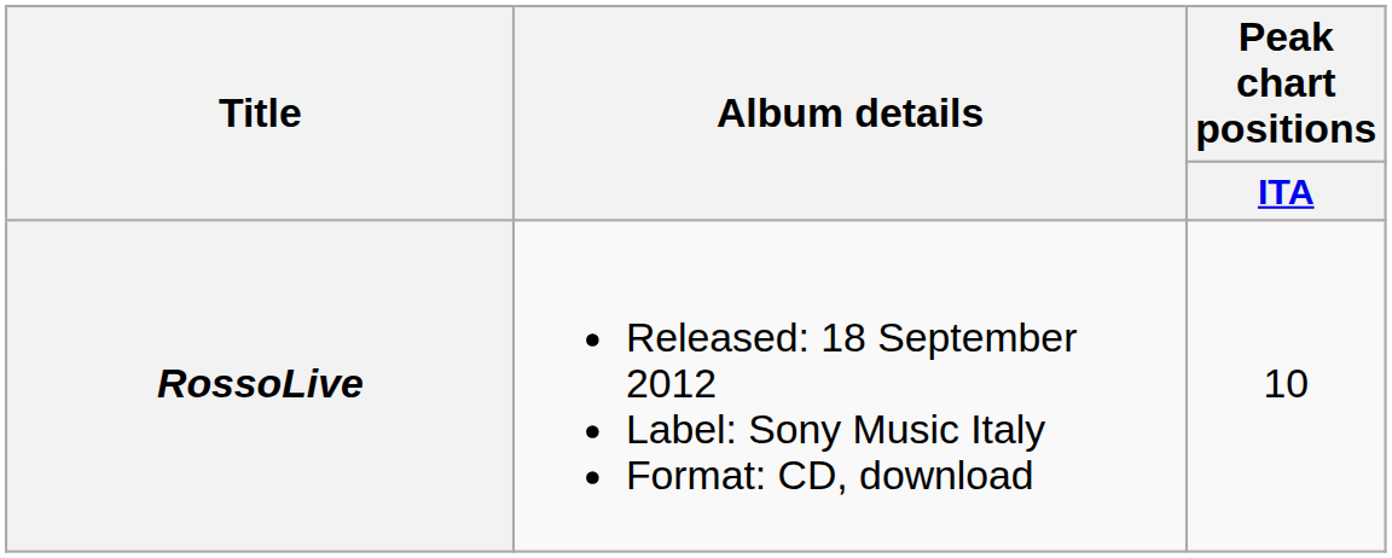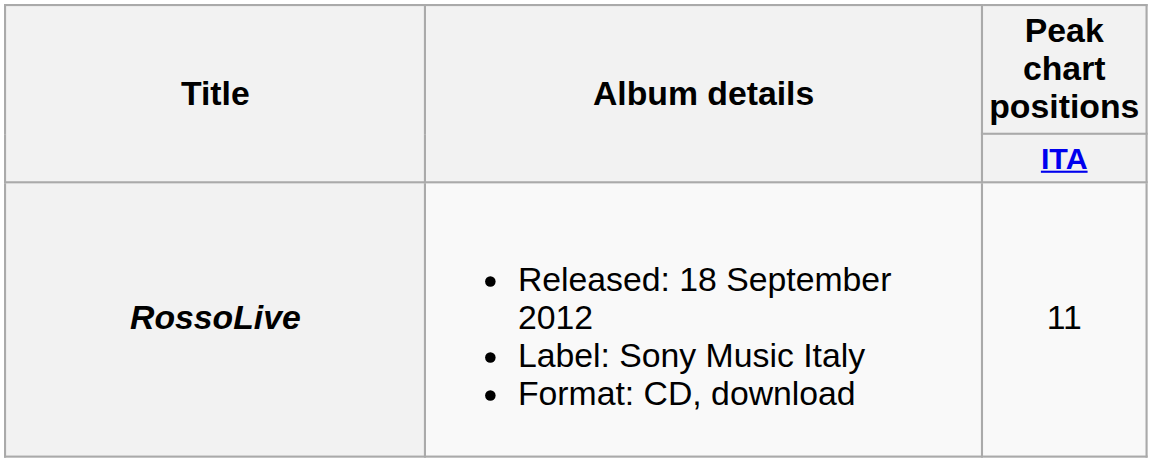 <table class="wikitable plainrowheaders" style="text-align:center;" border="1">
 <tr>
 <th scope="col" rowspan="2" style="width:12em;">Title</th>
 <th scope="col" rowspan="2" style="width:16em;">Album details</th>
 <th scope="col" colspan="1">Peak chart positions</th>
 </tr>
 <tr>
 <th scope="col" style="width:3em;font-size:90%;"><a href='#'>ITA</a><br></th>
 </tr>
 <tr>
 <th scope="row"><em>RossoLive</em></th>
 <td style="text-align:left;"><br><ul><li>Released: 18 September 2012</li><li>Label: Sony Music Italy</li><li>Format: CD, download</li></ul></td>
-<td>10</td>
+<td>11</td>
 </tr>
 </table>
